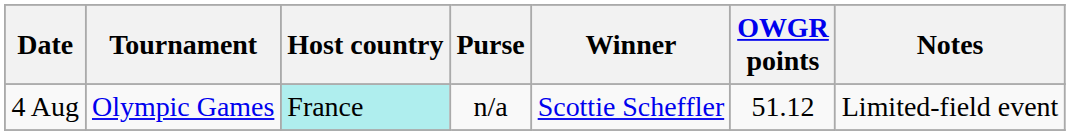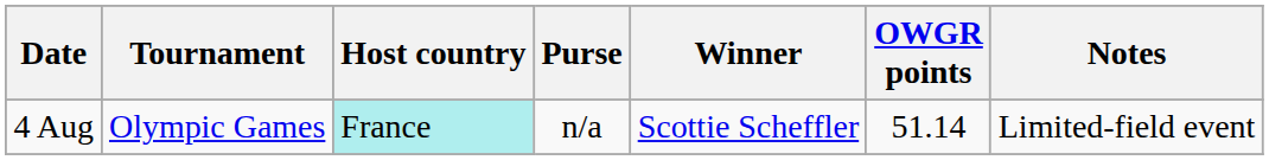 <table class="wikitable" style="font-size:95%">
 <tr>
 <th>Date</th>
 <th>Tournament</th>
 <th>Host country</th>
 <th>Purse</th>
 <th>Winner</th>
 <th><a href='#'>OWGR</a><br>points</th>
 <th>Notes</th>
 </tr>
 <tr>
 <td>4 Aug</td>
 <td><a href='#'>Olympic Games</a></td>
 <td style="background: paleturquoise;">France</td>
 <td align=center>n/a</td>
 <td> <a href='#'>Scottie Scheffler</a></td>
-<td align=center>51.12</td>
+<td align=center>51.14</td>
 <td>Limited-field event</td>
 </tr>
 </table>
